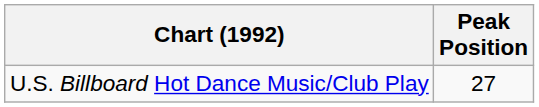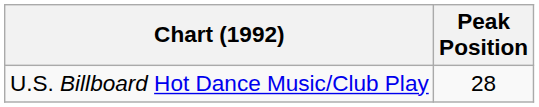 <table class="wikitable">
 <tr>
 <th>Chart (1992)</th>
 <th>Peak<br>Position</th>
 </tr>
 <tr>
 <td>U.S. <em>Billboard</em> <a href='#'>Hot Dance Music/Club Play</a></td>
-<td align="center">27</td>
+<td align="center">28</td>
 </tr>
 </table>
